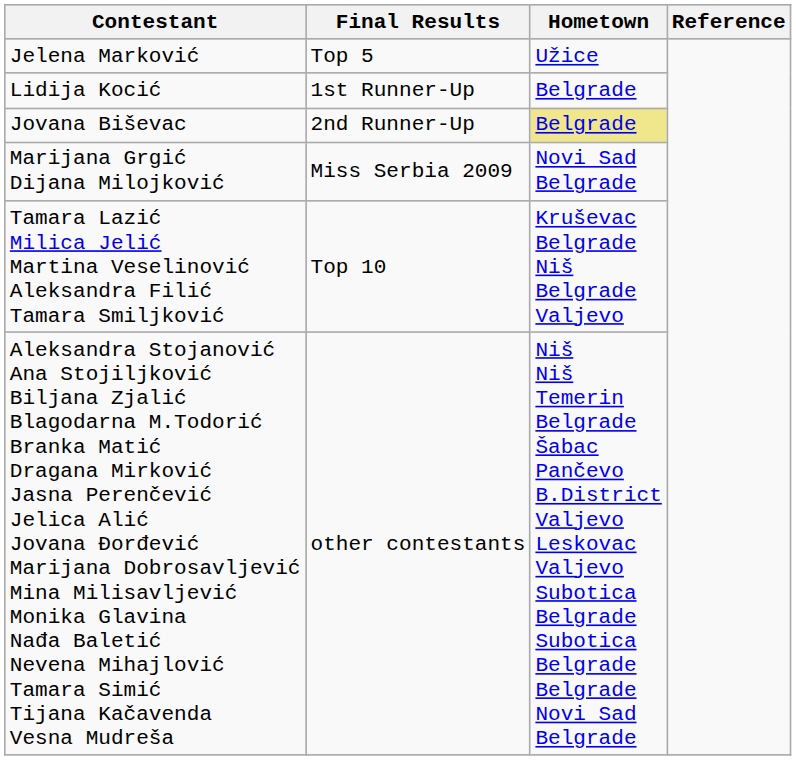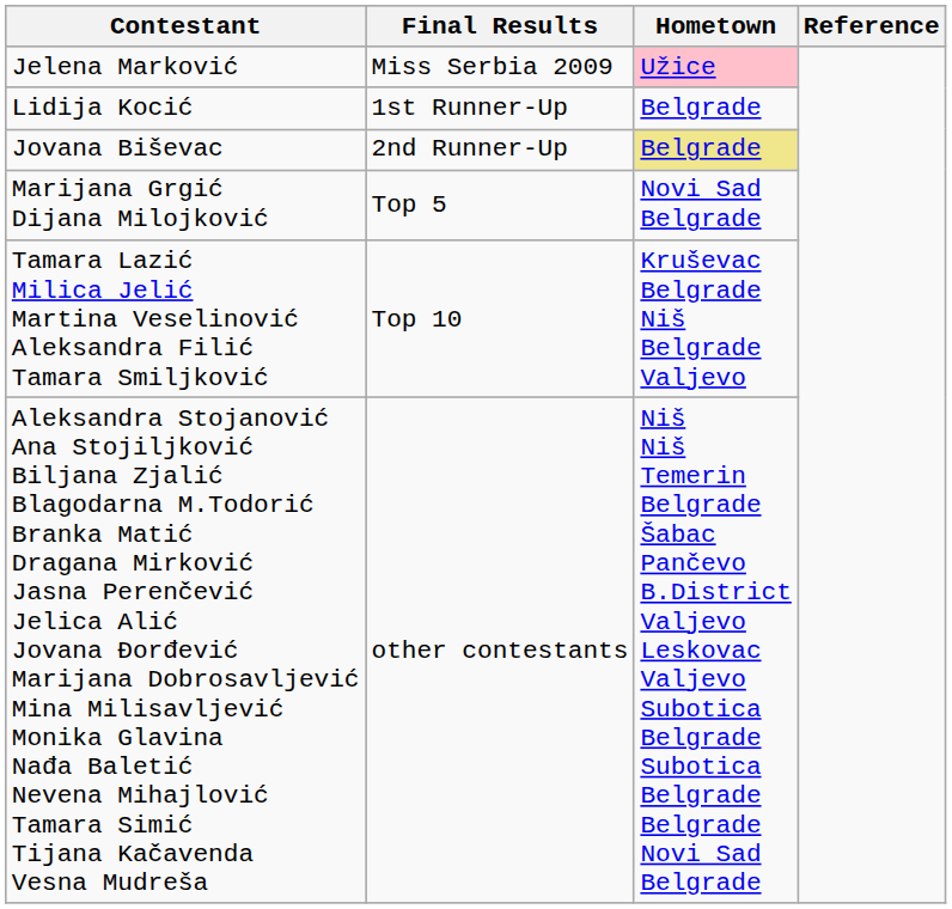 <table class="wikitable sortable">
 <tr>
 <th>Contestant</th>
 <th>Final Results</th>
 <th>Hometown</th>
 <th>Reference</th>
 </tr>
 <tr>
 <td>Jelena Marković</td>
-<td>Top 5</td>
-<td><a href='#'>Užice</a></td>
+<td>Miss Serbia 2009</td>
+<td style="background: pink;"><a href='#'>Užice</a></td>
 <td rowspan="6"></td>
 </tr>
 <tr>
 <td>Lidija Kocić</td>
 <td>1st Runner-Up</td>
 <td><a href='#'>Belgrade</a></td>
 </tr>
 <tr>
 <td>Jovana Biševac</td>
 <td>2nd Runner-Up</td>
 <td style="background: khaki;"><a href='#'>Belgrade</a></td>
 </tr>
 <tr>
 <td>Marijana Grgić <br> Dijana Milojković</td>
-<td>Miss Serbia 2009</td>
+<td>Top 5</td>
 <td><a href='#'>Novi Sad</a><br><a href='#'>Belgrade</a></td>
 </tr>
 <tr>
 <td>Tamara Lazić <br> <a href='#'>Milica Jelić</a> <br> Martina Veselinović <br> Aleksandra Filić <br> Tamara Smiljković</td>
 <td>Top 10</td>
 <td><a href='#'>Kruševac</a><br><a href='#'>Belgrade</a><br><a href='#'>Niš</a><br><a href='#'>Belgrade</a><br><a href='#'>Valjevo</a></td>
 </tr>
 <tr>
 <td>Aleksandra Stojanović  <br>  Ana Stojiljković <br> Biljana Zjalić  <br>  Blagodarna M.Todorić  <br> Branka Matić  <br> Dragana Mirković  <br> Jasna Perenčević  <br>  Jelica Alić  <br> Jovana Đorđević  <br> Marijana Dobrosavljević <br> Mina Milisavljević  <br> Monika Glavina  <br> Nađa Baletić  <br> Nevena Mihajlović <br> Tamara Simić  <br> Tijana Kačavenda    <br> Vesna Mudreša</td>
 <td>other contestants</td>
 <td><a href='#'>Niš</a><br><a href='#'>Niš</a><br><a href='#'>Temerin</a><br><a href='#'>Belgrade</a><br><a href='#'>Šabac</a><br><a href='#'>Pančevo</a> <br><a href='#'>B.District</a><br><a href='#'>Valjevo</a><br><a href='#'>Leskovac</a><br><a href='#'>Valjevo</a><br><a href='#'>Subotica</a><br><a href='#'>Belgrade</a><br><a href='#'>Subotica</a><br><a href='#'>Belgrade</a><br><a href='#'>Belgrade</a> <br><a href='#'>Novi Sad</a><br><a href='#'>Belgrade</a></td>
 </tr>
 </table>
